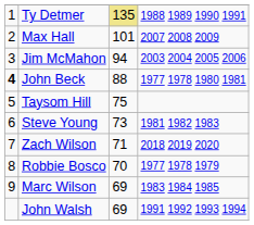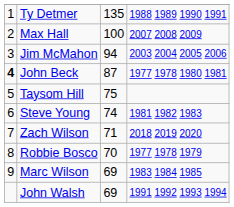 <table class="wikitable">
 <tr>
 </tr>
 <tr>
 <td>1</td>
 <td><a href='#'>Ty Detmer</a></td>
-<td style="background: khaki;"><abbr>135</abbr></td>
+<td><abbr>135</abbr></td>
 <td style="font-size:80%;"><a href='#'>1988</a> <a href='#'>1989</a> <a href='#'>1990</a> <a href='#'>1991</a></td>
 </tr>
 <tr>
 <td>2</td>
 <td><a href='#'>Max Hall</a></td>
-<td><abbr>101</abbr></td>
+<td><abbr>100</abbr></td>
 <td style="font-size:80%;"><a href='#'>2007</a> <a href='#'>2008</a> <a href='#'>2009</a></td>
 </tr>
 <tr>
 <td>3</td>
 <td><a href='#'>Jim McMahon</a></td>
 <td><abbr>94</abbr></td>
 <td style="font-size:80%;"><a href='#'>2003</a> <a href='#'>2004</a> <a href='#'>2005</a> <a href='#'>2006</a></td>
 </tr>
 <tr>
 <td><strong>4</strong></td>
 <td><a href='#'>John Beck</a></td>
-<td><abbr>88</abbr></td>
+<td><abbr>87</abbr></td>
 <td style="font-size:80%;"><a href='#'>1977</a> <a href='#'>1978</a> <a href='#'>1980</a> <a href='#'>1981</a></td>
 </tr>
 <tr>
 <td>5</td>
 <td><a href='#'>Taysom Hill</a></td>
 <td>75</td>
 </tr>
 <tr>
 <td>6</td>
 <td><a href='#'>Steve Young</a></td>
-<td><abbr>73</abbr></td>
+<td><abbr>74</abbr></td>
 <td style="font-size:80%;"><a href='#'>1981</a> <a href='#'>1982</a> <a href='#'>1983</a></td>
 </tr>
 <tr>
 <td>7</td>
 <td><a href='#'>Zach Wilson</a></td>
 <td><abbr>71</abbr></td>
 <td style="font-size:80%;"><a href='#'>2018</a> <a href='#'>2019</a> <a href='#'>2020</a></td>
 </tr>
 <tr>
 <td>8</td>
 <td><a href='#'>Robbie Bosco</a></td>
 <td><abbr>70</abbr></td>
 <td style="font-size:80%;"><a href='#'>1977</a> <a href='#'>1978</a> <a href='#'>1979</a></td>
 </tr>
 <tr>
 <td>9</td>
 <td><a href='#'>Marc Wilson</a></td>
 <td><abbr>69</abbr></td>
 <td style="font-size:80%;"><a href='#'>1983</a> <a href='#'>1984</a> <a href='#'>1985</a></td>
 </tr>
 <tr>
 <td></td>
 <td><a href='#'>John Walsh</a></td>
 <td><abbr>69</abbr></td>
 <td style="font-size:80%;"><a href='#'>1991</a> <a href='#'>1992</a> <a href='#'>1993</a> <a href='#'>1994</a></td>
 </tr>
 </table>
